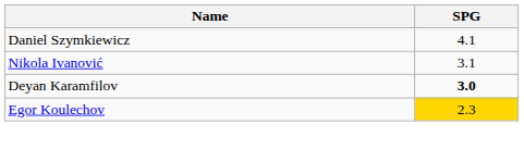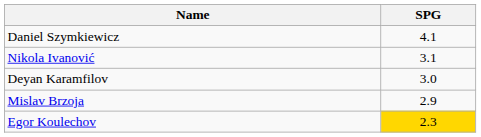 <table class=wikitable width="90%">
 <tr>
 <th width="80%">Name</th>
 <th width="20%">SPG</th>
 </tr>
 <tr>
 <td> Daniel Szymkiewicz</td>
 <td style="text-align:center">4.1</td>
 </tr>
 <tr>
 <td> <a href='#'>Nikola Ivanović</a></td>
 <td style="text-align:center">3.1</td>
 </tr>
 <tr>
 <td> Deyan Karamfilov</td>
-<td style="text-align:center"><strong>3.0</strong></td>
+<td style="text-align:center">3.0</td>
+</tr>
+<tr>
+<td> <a href='#'>Mislav Brzoja</a></td>
+<td style="text-align:center">2.9</td>
 </tr>
 <tr>
 <td> <a href='#'>Egor Koulechov</a></td>
 <td style="background: gold; text-align:center">2.3</td>
 </tr>
 </table>
